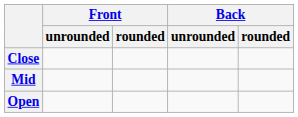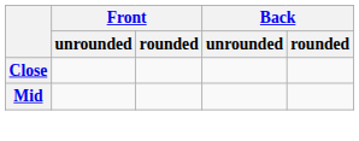 <table class="wikitable" style="text-align:center">
 <tr>
 <th rowspan="2"></th>
 <th colspan=2><a href='#'>Front</a></th>
 <th colspan=2><a href='#'>Back</a></th>
 </tr>
 <tr class=small>
 <th>unrounded</th>
 <th>rounded</th>
 <th>unrounded</th>
 <th>rounded</th>
 </tr>
 <tr>
 <th><a href='#'>Close</a></th>
 <td></td>
 <td></td>
 <td></td>
 <td></td>
 </tr>
 <tr>
 <th><a href='#'>Mid</a></th>
 <td></td>
 <td></td>
 <td></td>
 <td></td>
 </tr>
-<tr>
-<th><a href='#'>Open</a></th>
-<td></td>
-<td></td>
-<td></td>
-<td></td>
-</tr>
 </table>
